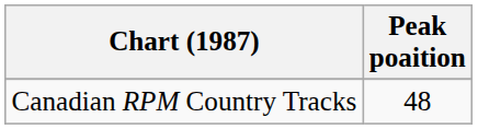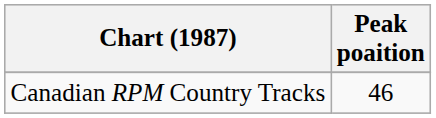 <table class="wikitable sortable">
 <tr>
 <th align="left">Chart (1987)</th>
 <th align="center">Peak<br>poaition</th>
 </tr>
 <tr>
 </tr>
 <tr>
 <td align="left">Canadian <em>RPM</em> Country Tracks</td>
-<td align="center">48</td>
+<td align="center">46</td>
 </tr>
 </table>
